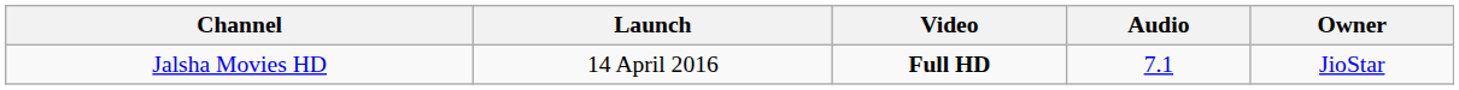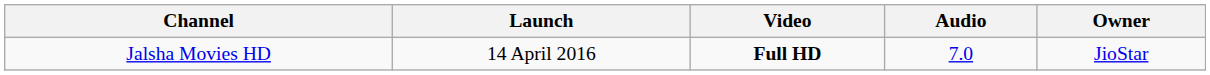 <table class="wikitable sortable" style="border-collapse:collapse; font-size: 90%; text-align:center" width="100%">
 <tr>
 <th>Channel</th>
 <th>Launch</th>
 <th>Video</th>
 <th>Audio</th>
 <th>Owner</th>
 </tr>
 <tr>
 <td><a href='#'>Jalsha Movies HD</a></td>
 <td>14 April 2016</td>
 <td><strong>Full HD</strong></td>
-<td><a href='#'>7.1</a></td>
+<td><a href='#'>7.0</a></td>
 <td><a href='#'>JioStar</a></td>
 </tr>
 </table>
